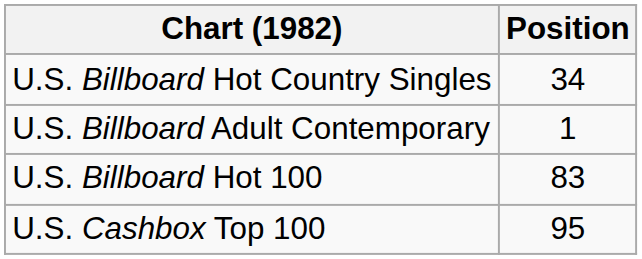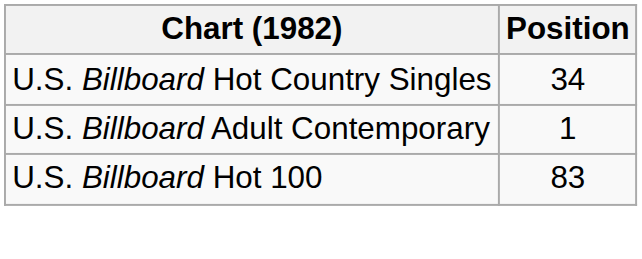 <table class="wikitable sortable">
 <tr>
 <th>Chart (1982)</th>
 <th>Position</th>
 </tr>
 <tr>
 <td>U.S. <em>Billboard</em> Hot Country Singles</td>
 <td align="center">34</td>
 </tr>
 <tr>
 <td>U.S. <em>Billboard</em> Adult Contemporary</td>
 <td align="center">1</td>
 </tr>
 <tr>
 <td>U.S. <em>Billboard</em> Hot 100</td>
 <td align="center">83</td>
 </tr>
-<tr>
-<td align="left">U.S. <em>Cashbox</em> Top 100</td>
-<td align="center">95</td>
-</tr>
 </table>
